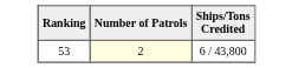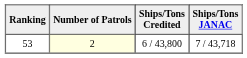 <table border="1" cellpadding="5" cellspacing="0" align="center">
 <tr>
 <th scope="col" style="background:#efefef;">Ranking</th>
 <th scope="col" style="background:#efefef;">Number of Patrols</th>
 <th scope="col" style="background:#efefef;">Ships/Tons<br>Credited</th>
+<th scope="col" style="background:#efefef;">Ships/Tons<br><a href='#'>JANAC</a></th>
 </tr>
 <tr>
 <td align=center>53</td>
 <td align=center style="background: lightyellow;">2</td>
 <td align=center>6 / 43,800</td>
+<td align=center>7 / 43,718</td>
 </tr>
 </table>
